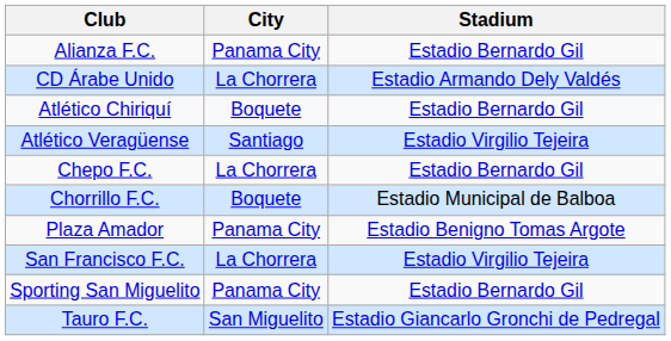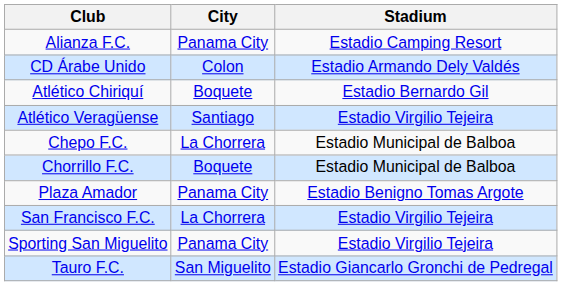 <table class="wikitable" style="text-align: center;">
 <tr>
 <th>Club</th>
 <th>City</th>
 <th>Stadium</th>
 </tr>
 <tr>
 <td><a href='#'>Alianza F.C.</a></td>
 <td><a href='#'>Panama City</a></td>
-<td><a href='#'>Estadio Bernardo Gil</a></td>
+<td><a href='#'>Estadio Camping Resort</a></td>
 </tr>
 <tr bgcolor=#D0E7FF>
 <td><a href='#'>CD Árabe Unido</a></td>
-<td><a href='#'>La Chorrera</a></td>
+<td><a href='#'>Colon</a></td>
 <td><a href='#'>Estadio Armando Dely Valdés</a></td>
 </tr>
 <tr>
 <td><a href='#'>Atlético Chiriquí</a></td>
 <td><a href='#'>Boquete</a></td>
 <td><a href='#'>Estadio Bernardo Gil</a></td>
 </tr>
 <tr bgcolor=#D0E7FF>
 <td><a href='#'>Atlético Veragüense</a></td>
 <td><a href='#'>Santiago</a></td>
 <td><a href='#'>Estadio Virgilio Tejeira</a></td>
 </tr>
 <tr>
 <td><a href='#'>Chepo F.C.</a></td>
 <td><a href='#'>La Chorrera</a></td>
-<td><a href='#'>Estadio Bernardo Gil</a></td>
+<td>Estadio Municipal de Balboa</td>
 </tr>
 <tr bgcolor=#D0E7FF>
 <td><a href='#'>Chorrillo F.C.</a></td>
 <td><a href='#'>Boquete</a></td>
 <td>Estadio Municipal de Balboa</td>
 </tr>
 <tr>
 <td><a href='#'>Plaza Amador</a></td>
 <td><a href='#'>Panama City</a></td>
 <td><a href='#'>Estadio Benigno Tomas Argote</a></td>
 </tr>
 <tr bgcolor=#D0E7FF>
 <td><a href='#'>San Francisco F.C.</a></td>
 <td><a href='#'>La Chorrera</a></td>
 <td><a href='#'>Estadio Virgilio Tejeira</a></td>
 </tr>
 <tr>
 <td><a href='#'>Sporting San Miguelito</a></td>
 <td><a href='#'>Panama City</a></td>
-<td><a href='#'>Estadio Bernardo Gil</a></td>
+<td><a href='#'>Estadio Virgilio Tejeira</a></td>
 </tr>
 <tr bgcolor=#D0E7FF>
 <td><a href='#'>Tauro F.C.</a></td>
 <td><a href='#'>San Miguelito</a></td>
 <td><a href='#'>Estadio Giancarlo Gronchi de Pedregal</a></td>
 </tr>
 </table>
